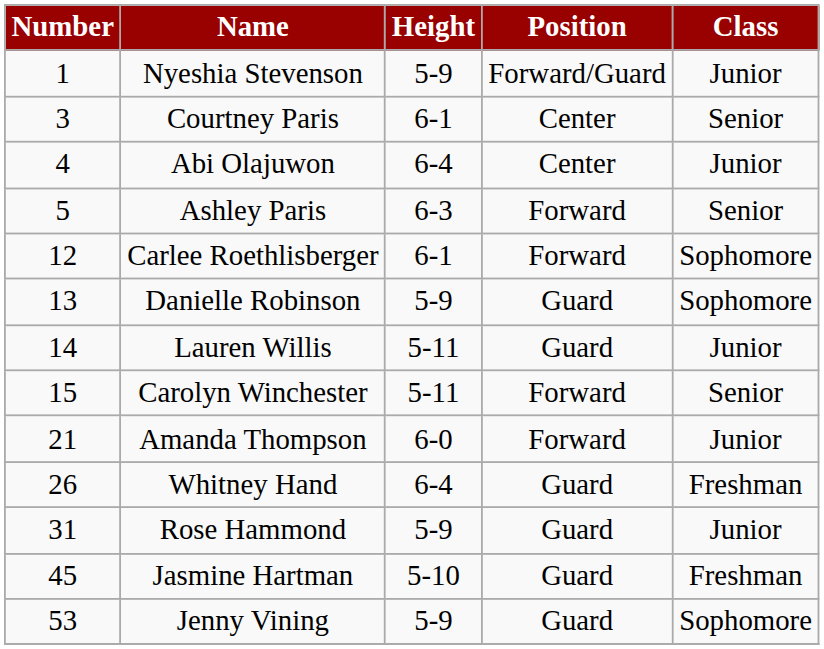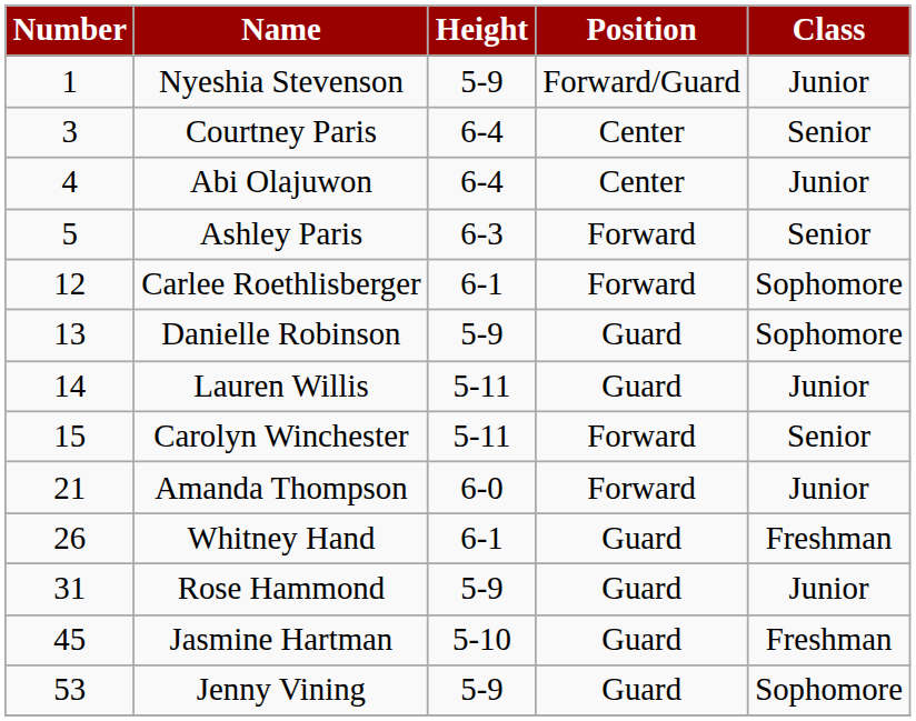 <table class="wikitable" style="text-align:center">
 <tr>
 <th style="background:#990000;color:#FFFFFF;">Number</th>
 <th style="background:#990000;color:#FFFFFF;">Name</th>
 <th style="background:#990000;color:#FFFFFF;">Height</th>
 <th style="background:#990000;color:#FFFFFF;">Position</th>
 <th style="background:#990000;color:#FFFFFF;">Class</th>
 </tr>
 <tr>
 <td>1</td>
 <td>Nyeshia Stevenson</td>
 <td>5-9</td>
 <td>Forward/Guard</td>
 <td>Junior</td>
 </tr>
 <tr>
 <td>3</td>
 <td>Courtney Paris</td>
-<td>6-1</td>
+<td>6-4</td>
 <td>Center</td>
 <td>Senior</td>
 </tr>
 <tr>
 <td>4</td>
 <td>Abi Olajuwon</td>
 <td>6-4</td>
 <td>Center</td>
 <td>Junior</td>
 </tr>
 <tr>
 <td>5</td>
 <td>Ashley Paris</td>
 <td>6-3</td>
 <td>Forward</td>
 <td>Senior</td>
 </tr>
 <tr>
 <td>12</td>
 <td>Carlee Roethlisberger</td>
 <td>6-1</td>
 <td>Forward</td>
 <td>Sophomore</td>
 </tr>
 <tr>
 <td>13</td>
 <td>Danielle Robinson</td>
 <td>5-9</td>
 <td>Guard</td>
 <td>Sophomore</td>
 </tr>
 <tr>
 <td>14</td>
 <td>Lauren Willis</td>
 <td>5-11</td>
 <td>Guard</td>
 <td>Junior</td>
 </tr>
 <tr>
 <td>15</td>
 <td>Carolyn Winchester</td>
 <td>5-11</td>
 <td>Forward</td>
 <td>Senior</td>
 </tr>
 <tr>
 <td>21</td>
 <td>Amanda Thompson</td>
 <td>6-0</td>
 <td>Forward</td>
 <td>Junior</td>
 </tr>
 <tr>
 <td>26</td>
 <td>Whitney Hand</td>
-<td>6-4</td>
+<td>6-1</td>
 <td>Guard</td>
 <td>Freshman</td>
 </tr>
 <tr>
 <td>31</td>
 <td>Rose Hammond</td>
 <td>5-9</td>
 <td>Guard</td>
 <td>Junior</td>
 </tr>
 <tr>
 <td>45</td>
 <td>Jasmine Hartman</td>
 <td>5-10</td>
 <td>Guard</td>
 <td>Freshman</td>
 </tr>
 <tr>
 <td>53</td>
 <td>Jenny Vining</td>
 <td>5-9</td>
 <td>Guard</td>
 <td>Sophomore</td>
 </tr>
 <tr>
 </tr>
 </table>
